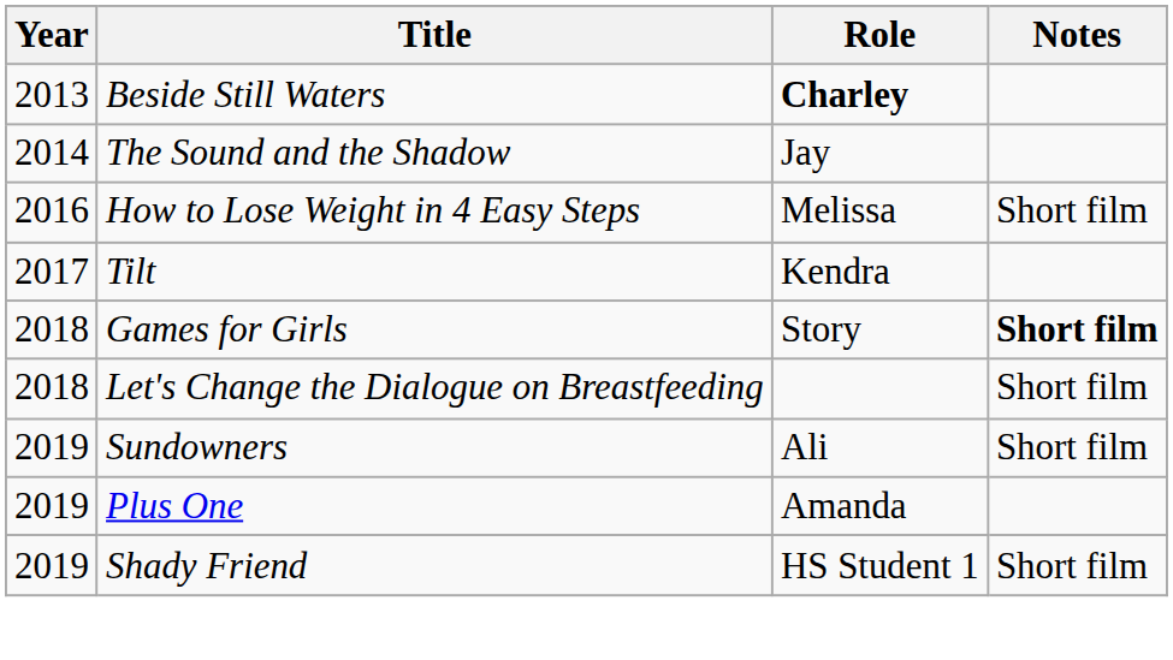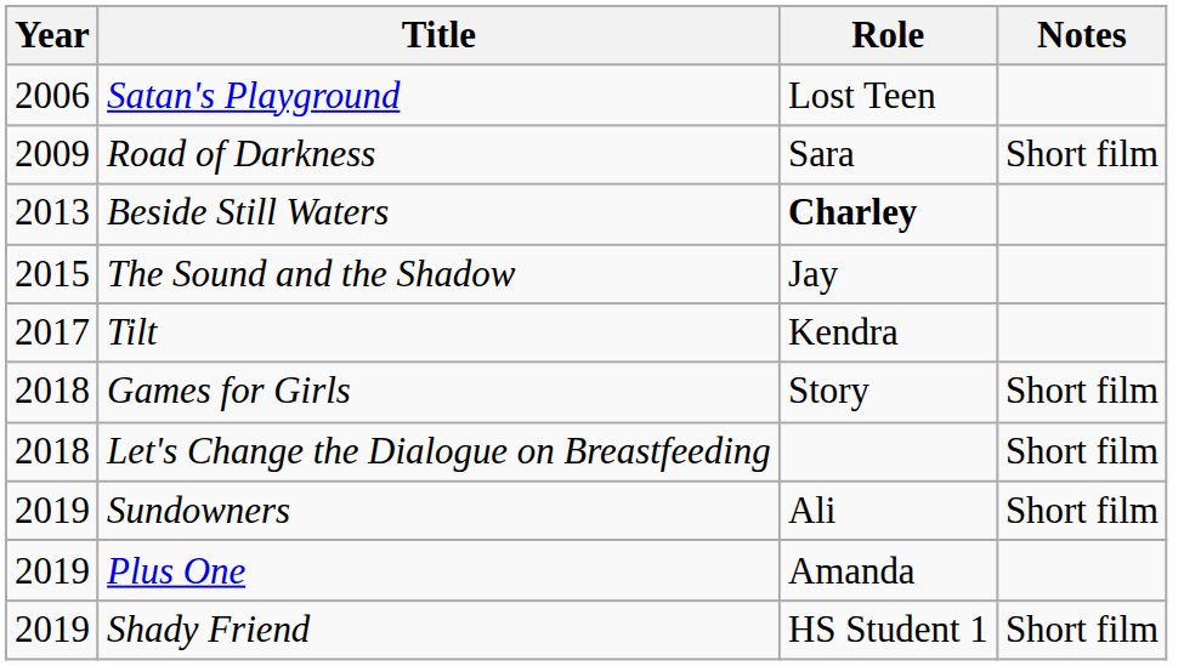 <table class="wikitable">
 <tr>
 <th>Year</th>
 <th>Title</th>
 <th>Role</th>
 <th>Notes</th>
 </tr>
 <tr>
+<td>2006</td>
+<td><em><a href='#'>Satan's Playground</a></em></td>
+<td>Lost Teen</td>
+<td></td>
+</tr>
+<tr>
+<td>2009</td>
+<td><em>Road of Darkness</em></td>
+<td>Sara</td>
+<td>Short film</td>
+</tr>
+<tr>
 <td>2013</td>
 <td><em>Beside Still Waters</em></td>
 <td><strong>Charley</strong></td>
 <td></td>
 </tr>
 <tr>
-<td>2014</td>
+<td>2015</td>
 <td><em>The Sound and the Shadow</em></td>
 <td>Jay</td>
 <td></td>
-</tr>
-<tr>
-<td>2016</td>
-<td><em>How to Lose Weight in 4 Easy Steps</em></td>
-<td>Melissa</td>
-<td>Short film</td>
 </tr>
 <tr>
 <td>2017</td>
 <td><em>Tilt</em></td>
 <td>Kendra</td>
 <td></td>
 </tr>
 <tr>
 <td>2018</td>
 <td><em>Games for Girls</em></td>
 <td>Story</td>
-<td><strong>Short film</strong></td>
+<td>Short film</td>
 </tr>
 <tr>
 <td>2018</td>
 <td><em>Let's Change the Dialogue on Breastfeeding</em></td>
 <td></td>
 <td>Short film</td>
 </tr>
 <tr>
 <td>2019</td>
 <td><em>Sundowners</em></td>
 <td>Ali</td>
 <td>Short film</td>
 </tr>
 <tr>
 <td>2019</td>
 <td><em><a href='#'>Plus One</a></em></td>
 <td>Amanda</td>
 <td></td>
 </tr>
 <tr>
 <td>2019</td>
 <td><em>Shady Friend</em></td>
 <td>HS Student 1</td>
 <td>Short film</td>
 </tr>
 </table>
